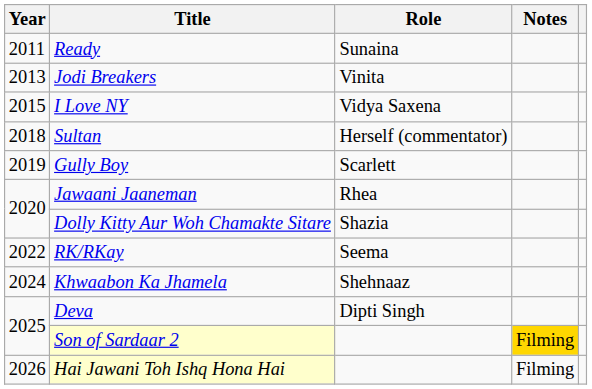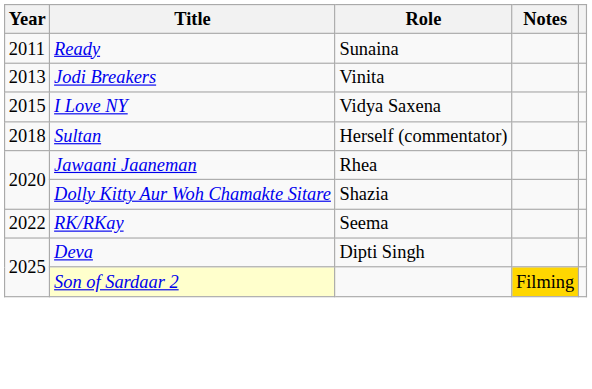 <table class="wikitable plainrowheaders sortable">
 <tr>
 <th>Year</th>
 <th>Title</th>
 <th>Role</th>
 <th class="unsortable">Notes</th>
 <th class="unsortable"></th>
 </tr>
 <tr>
 <td>2011</td>
 <td><em><a href='#'>Ready</a></em></td>
 <td>Sunaina</td>
 <td></td>
 <td></td>
 </tr>
 <tr>
 <td>2013</td>
 <td><em><a href='#'>Jodi Breakers</a></em></td>
 <td>Vinita</td>
 <td></td>
 <td></td>
 </tr>
 <tr>
 <td>2015</td>
 <td><em><a href='#'>I Love NY</a></em></td>
 <td>Vidya Saxena</td>
 <td></td>
 <td></td>
 </tr>
 <tr>
 <td>2018</td>
 <td><em><a href='#'>Sultan</a></em></td>
 <td>Herself (commentator)</td>
 <td></td>
 <td></td>
 </tr>
 <tr>
-<td>2019</td>
-<td><em><a href='#'>Gully Boy</a></em></td>
-<td>Scarlett</td>
-<td></td>
-<td></td>
-</tr>
-<tr>
 <td rowspan="2">2020</td>
 <td><em><a href='#'>Jawaani Jaaneman</a></em></td>
 <td>Rhea</td>
 <td></td>
 <td></td>
 </tr>
 <tr>
 <td><em><a href='#'>Dolly Kitty Aur Woh Chamakte Sitare</a></em></td>
 <td>Shazia</td>
 <td></td>
 <td></td>
 </tr>
 <tr>
 <td>2022</td>
 <td><em><a href='#'>RK/RKay</a></em></td>
 <td>Seema</td>
 <td></td>
 <td></td>
 </tr>
 <tr>
-<td>2024</td>
-<td><em><a href='#'>Khwaabon Ka Jhamela</a></em></td>
-<td>Shehnaaz</td>
-<td></td>
-<td></td>
-</tr>
-<tr>
 <td rowspan="2">2025</td>
 <td><em><a href='#'>Deva</a></em></td>
 <td>Dipti Singh</td>
 <td></td>
 <td></td>
 </tr>
 <tr>
 <td scope="row" style="background:#FFFFCC;"><em><a href='#'>Son of Sardaar 2</a></em> </td>
 <td></td>
 <td style="background: gold;">Filming</td>
 <td></td>
 </tr>
-<tr>
-<td>2026</td>
-<td scope="row" style="background:#FFFFCC;"><em>Hai Jawani Toh Ishq Hona Hai</em> </td>
-<td></td>
-<td>Filming</td>
-<td></td>
-</tr>
 </table>
